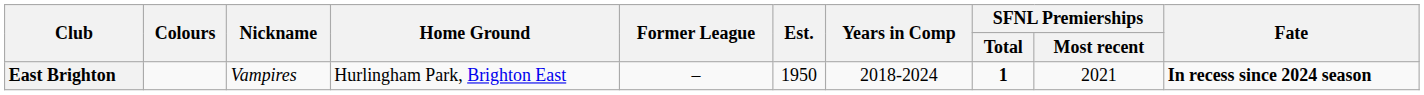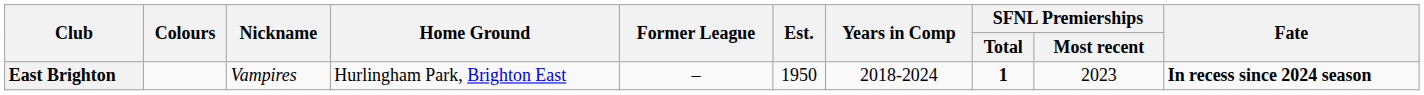 <table class="wikitable sortable" style="width:100%">
 <tr>
 <th rowspan="2">Club</th>
 <th rowspan="2">Colours</th>
 <th rowspan="2">Nickname</th>
 <th rowspan="2">Home Ground</th>
 <th rowspan="2">Former League</th>
 <th rowspan="2">Est.</th>
 <th rowspan="2">Years in Comp</th>
 <th colspan="2">SFNL Premierships</th>
 <th rowspan="2">Fate</th>
 </tr>
 <tr>
 <th>Total</th>
 <th>Most recent</th>
 </tr>
 <tr>
 <th style="text-align:left">East Brighton</th>
 <td></td>
 <td><em>Vampires</em></td>
 <td>Hurlingham Park, <a href='#'>Brighton East</a></td>
 <td align="center">–</td>
 <td align="center">1950</td>
 <td align="center">2018-2024</td>
 <td align="center"><strong>1</strong></td>
-<td align="center">2021</td>
+<td align="center">2023</td>
 <td><strong>In recess since 2024 season</strong></td>
 </tr>
 </table>
